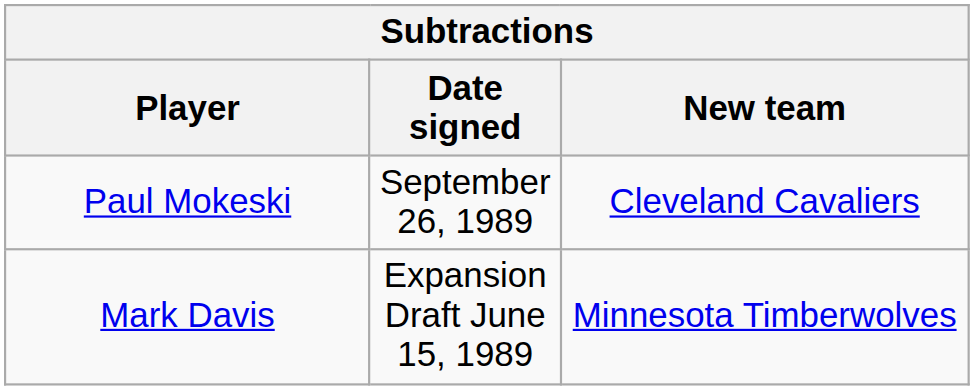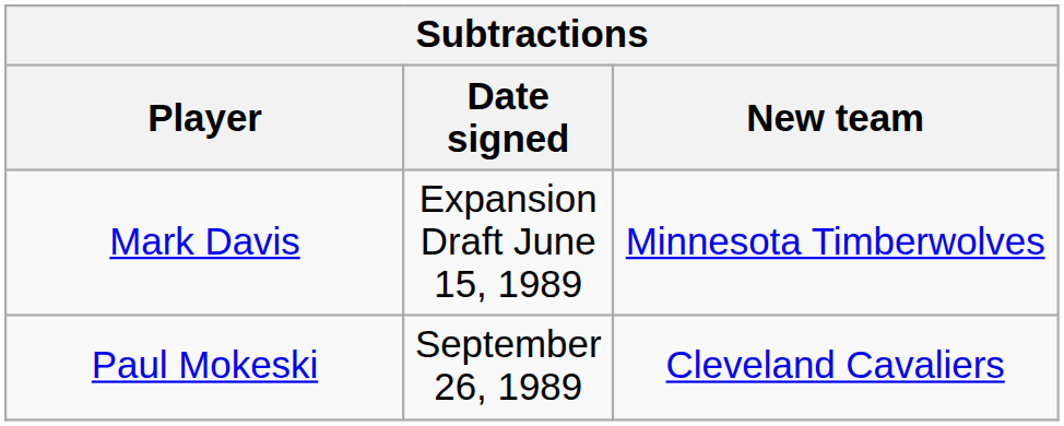 <table class="wikitable" style="text-align:center">
 <tr>
 <th colspan=3>Subtractions</th>
 </tr>
 <tr>
 <th style="width:160px">Player</th>
 <th style="width:80px">Date signed</th>
 <th style="width:180px">New team</th>
 </tr>
 <tr>
+<td><a href='#'>Mark Davis</a></td>
+<td>Expansion Draft June 15, 1989</td>
+<td><a href='#'>Minnesota Timberwolves</a></td>
+</tr>
+<tr>
 <td><a href='#'>Paul Mokeski</a></td>
 <td>September 26, 1989</td>
 <td><a href='#'>Cleveland Cavaliers</a></td>
 </tr>
-<tr>
-<td><a href='#'>Mark Davis</a></td>
-<td>Expansion Draft June 15, 1989</td>
-<td><a href='#'>Minnesota Timberwolves</a></td>
-</tr>
 </table>
